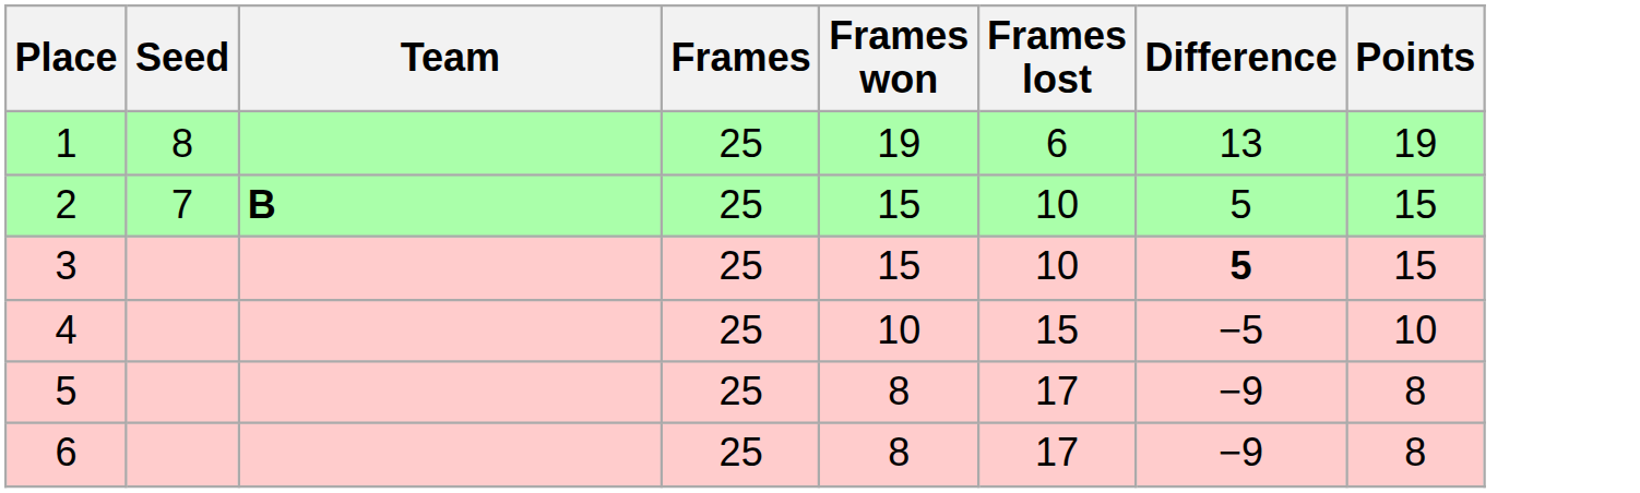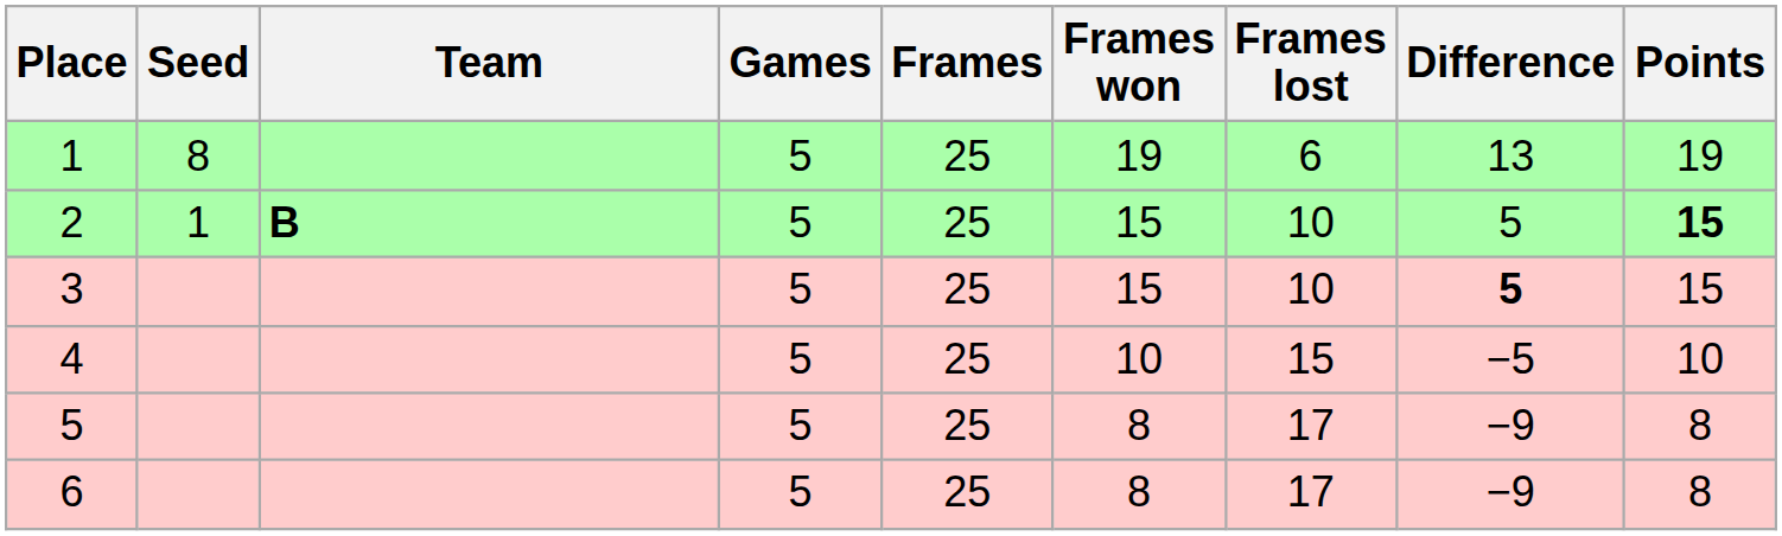 <table class="wikitable" style="text-align: center;">
 <tr>
 <th width=20>Place</th>
 <th width=20>Seed</th>
 <th width=165>Team</th>
+<th width=20>Games</th>
 <th width=20>Frames</th>
 <th width=20>Frames won</th>
 <th width=20>Frames lost</th>
 <th width=20>Difference</th>
 <th width=20>Points</th>
 </tr>
 <tr style="background:#aaffaa;">
 <td>1</td>
 <td>8</td>
 <td style="text-align:left;"><strong></strong></td>
+<td>5</td>
 <td>25</td>
 <td>19</td>
 <td>6</td>
 <td>13</td>
 <td>19</td>
 </tr>
 <tr style="background:#aaffaa;">
 <td>2</td>
-<td>7</td>
+<td>1</td>
 <td style="text-align:left;"><strong> B</strong></td>
+<td>5</td>
 <td>25</td>
 <td>15</td>
 <td>10</td>
 <td>5</td>
-<td>15</td>
+<td><strong>15</strong></td>
 </tr>
 <tr style="background:#fcc;">
 <td>3</td>
 <td></td>
 <td style="text-align:left;"></td>
+<td>5</td>
 <td>25</td>
 <td>15</td>
 <td>10</td>
 <td><strong>5</strong></td>
 <td>15</td>
 </tr>
 <tr style="background:#fcc;">
 <td>4</td>
 <td></td>
 <td style="text-align:left;"></td>
+<td>5</td>
 <td>25</td>
 <td>10</td>
 <td>15</td>
 <td>−5</td>
 <td>10</td>
 </tr>
 <tr style="background:#fcc;">
 <td>5</td>
 <td></td>
 <td style="text-align:left;"></td>
+<td>5</td>
 <td>25</td>
 <td>8</td>
 <td>17</td>
 <td>−9</td>
 <td>8</td>
 </tr>
 <tr style="background:#fcc;">
 <td>6</td>
 <td></td>
 <td style="text-align:left;"></td>
+<td>5</td>
 <td>25</td>
 <td>8</td>
 <td>17</td>
 <td>−9</td>
 <td>8</td>
 </tr>
 </table>
